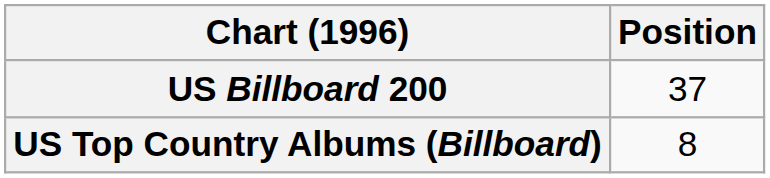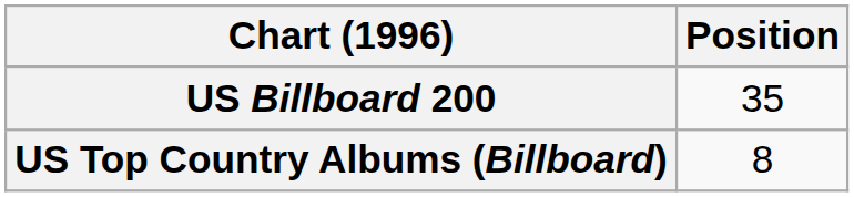 <table class="wikitable sortable plainrowheaders" style="text-align:center">
 <tr>
 <th scope="col">Chart (1996)</th>
 <th scope="col">Position</th>
 </tr>
 <tr>
 <th scope="row">US <em>Billboard</em> 200</th>
-<td>37</td>
+<td>35</td>
 </tr>
 <tr>
 <th scope="row">US Top Country Albums (<em>Billboard</em>)</th>
 <td>8</td>
 </tr>
 </table>
